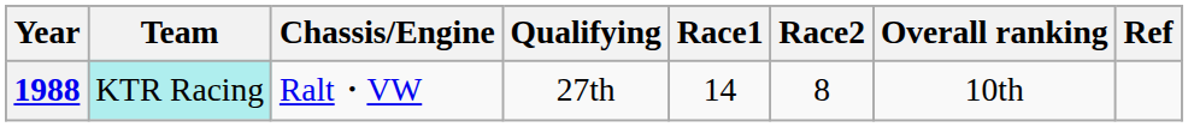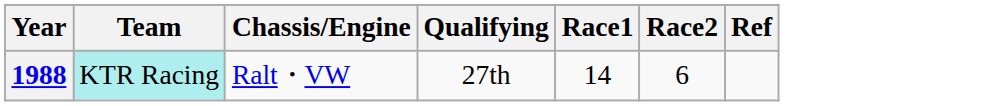 <table class="wikitable" style="text-align:center; font-size:90%;">
 <tr>
 <th>Year</th>
 <th>Team</th>
 <th>Chassis/Engine</th>
 <th>Qualifying</th>
 <th>Race1</th>
 <th>Race2</th>
-<th>Overall ranking</th>
 <th>Ref</th>
 </tr>
 <tr>
 <th><a href='#'>1988</a></th>
 <td align="left" nowrap style="background: paleturquoise;"> KTR Racing</td>
 <td align="left" nowrap><a href='#'>Ralt</a>・<a href='#'>VW</a></td>
 <td>27th</td>
 <td>14</td>
-<td>8</td>
-<td>10th</td>
+<td>6</td>
 <td></td>
 </tr>
 </table>
